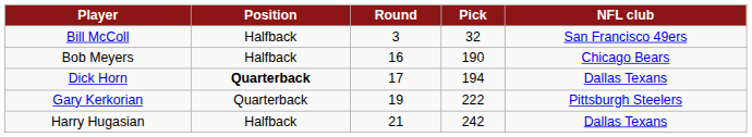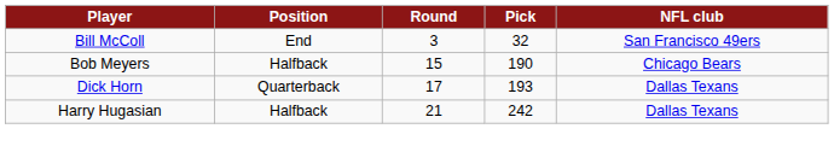 <table class="wikitable" width="70%">
 <tr align="center"  style="background: #8C1515;color:#FFFFFF;">
 <td><strong>Player</strong></td>
 <td><strong>Position</strong></td>
 <td><strong>Round</strong></td>
 <td><strong>Pick</strong></td>
 <td><strong>NFL club</strong></td>
 </tr>
 <tr align="center" bgcolor="">
 <td><a href='#'>Bill McColl</a></td>
-<td>Halfback</td>
+<td>End</td>
 <td>3</td>
 <td>32</td>
 <td><a href='#'>San Francisco 49ers</a></td>
 </tr>
 <tr align="center" bgcolor="">
 <td>Bob Meyers</td>
 <td>Halfback</td>
-<td>16</td>
+<td>15</td>
 <td>190</td>
 <td><a href='#'>Chicago Bears</a></td>
 </tr>
 <tr align="center" bgcolor="">
 <td><a href='#'>Dick Horn</a></td>
-<td><strong>Quarterback</strong></td>
+<td>Quarterback</td>
 <td>17</td>
-<td>194</td>
+<td>193</td>
 <td><a href='#'>Dallas Texans</a></td>
-</tr>
-<tr align="center" bgcolor="">
-<td><a href='#'>Gary Kerkorian</a></td>
-<td>Quarterback</td>
-<td>19</td>
-<td>222</td>
-<td><a href='#'>Pittsburgh Steelers</a></td>
 </tr>
 <tr align="center" bgcolor="">
 <td>Harry Hugasian</td>
 <td>Halfback</td>
 <td>21</td>
 <td>242</td>
 <td><a href='#'>Dallas Texans</a></td>
 </tr>
 </table>
